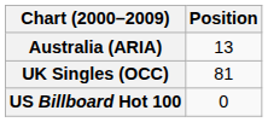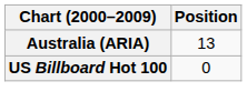 <table class="wikitable sortable plainrowheaders" style="text-align:center">
 <tr>
 <th>Chart (2000–2009)</th>
 <th>Position</th>
 </tr>
 <tr>
 <th scope="row">Australia (ARIA)</th>
 <td style="text-align:center;">13</td>
 </tr>
 <tr>
-<th scope="row">UK Singles (OCC)</th>
-<td style="text-align:center;">81</td>
-</tr>
-<tr>
 <th scope="row">US <em>Billboard</em> Hot 100</th>
 <td style="text-align:center;">0</td>
 </tr>
 </table>
